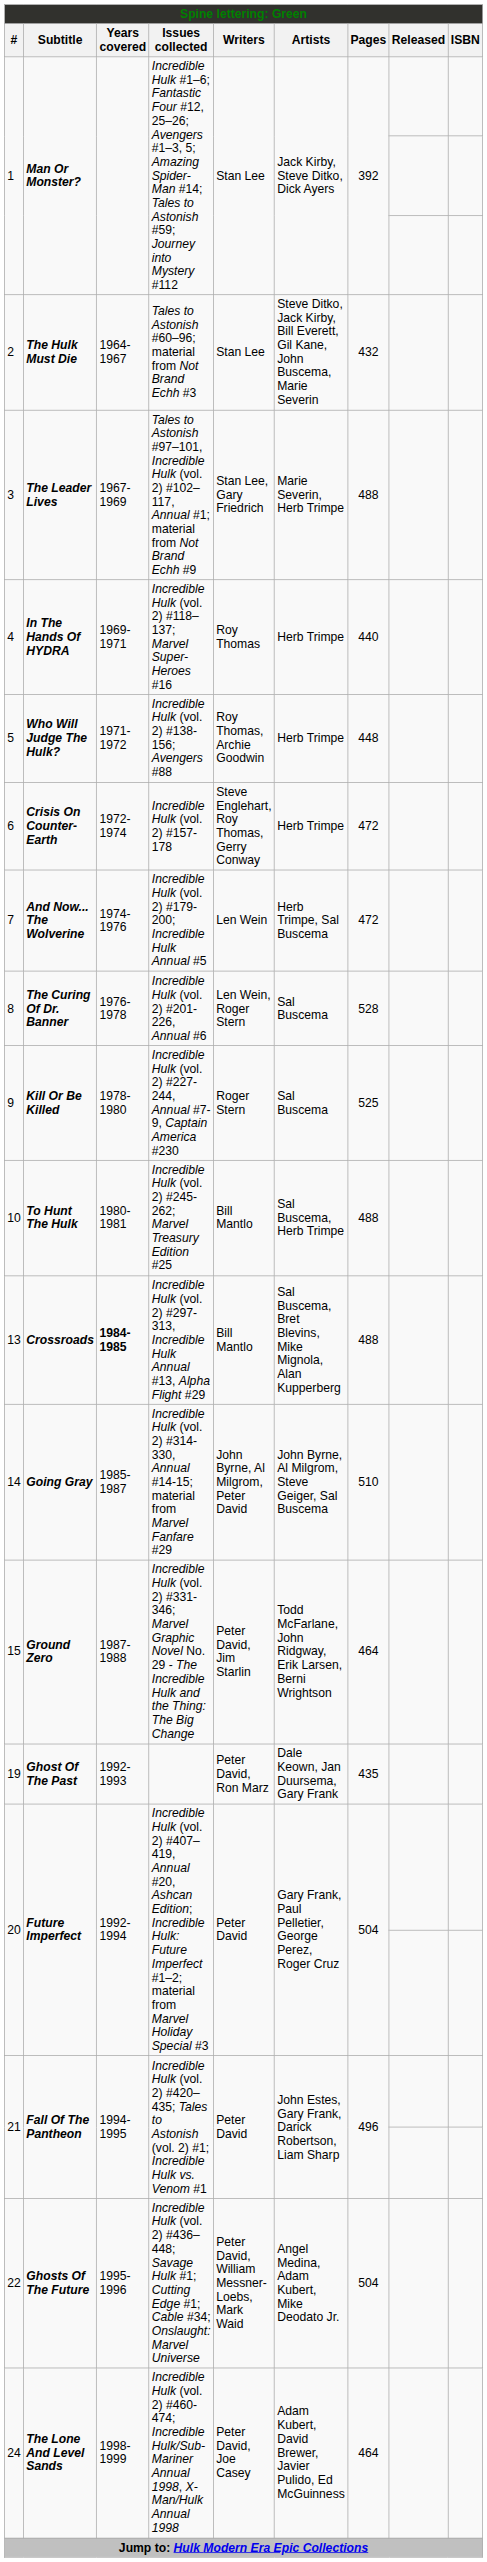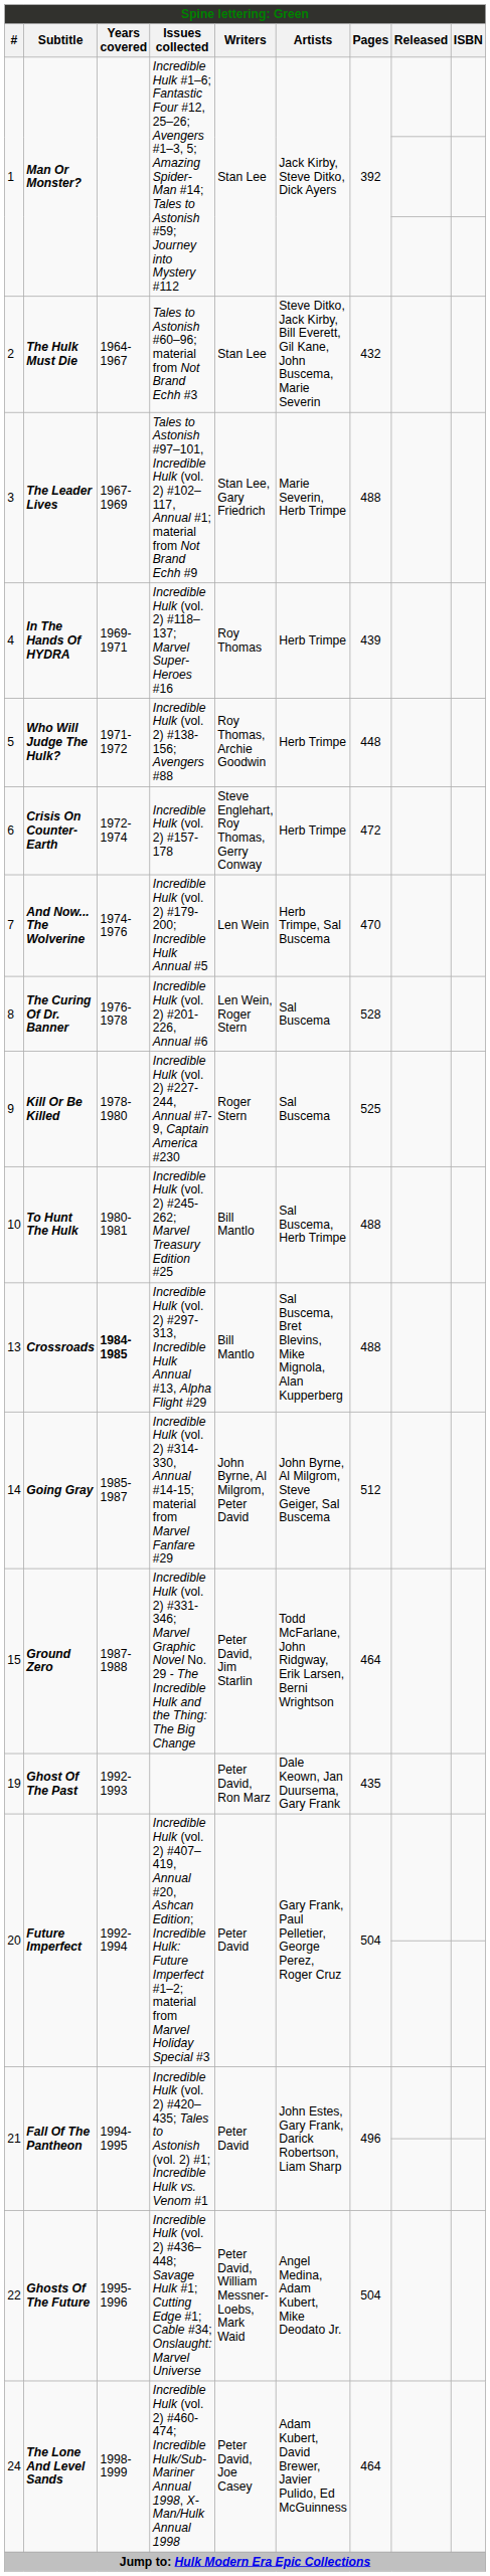 <table class="wikitable sortable" width=98%>
 <tr>
 <th colspan=9 style="background-color: #31312D; color: green;">Spine lettering: Green</th>
 </tr>
 <tr>
 <th class="unsortable">#</th>
 <th class="unsortable">Subtitle</th>
 <th>Years covered</th>
 <th class="unsortable">Issues collected</th>
 <th class="unsortable">Writers</th>
 <th class="unsortable">Artists</th>
 <th class="unsortable">Pages</th>
 <th>Released</th>
 <th class="unsortable">ISBN</th>
 </tr>
 <tr>
 <td rowspan=3>1</td>
 <td rowspan=3><strong><em>Man Or Monster?</em></strong></td>
 <td rowspan=3></td>
 <td rowspan=3><em>Incredible Hulk</em> #1–6; <em>Fantastic Four</em> #12, 25–26; <em>Avengers</em> #1–3, 5; <em>Amazing Spider-Man</em> #14; <em>Tales to Astonish</em> #59; <em>Journey into Mystery</em> #112</td>
 <td rowspan=3>Stan Lee</td>
 <td rowspan=3>Jack Kirby, Steve Ditko, Dick Ayers</td>
 <td style="text-align: center;" rowspan=3>392</td>
 <td></td>
 <td></td>
 </tr>
 <tr>
 <td></td>
 <td></td>
 </tr>
 <tr>
 <td></td>
 <td></td>
 </tr>
 <tr>
 <td>2</td>
 <td><strong><em>The Hulk Must Die</em></strong></td>
 <td>1964-1967</td>
 <td><em>Tales to Astonish</em> #60–96; material from <em>Not Brand Echh</em> #3</td>
 <td>Stan Lee</td>
 <td>Steve Ditko, Jack Kirby, Bill Everett, Gil Kane, John Buscema, Marie Severin</td>
 <td style="text-align: center;">432</td>
 <td></td>
 <td></td>
 </tr>
 <tr>
 <td>3</td>
 <td><strong><em>The Leader Lives</em></strong></td>
 <td>1967-1969</td>
 <td><em>Tales to Astonish</em> #97–101, <em>Incredible Hulk</em> (vol. 2) #102–117, <em>Annual</em> #1; material from <em>Not Brand Echh</em> #9</td>
 <td>Stan Lee, Gary Friedrich</td>
 <td>Marie Severin, Herb Trimpe</td>
 <td style="text-align: center;">488</td>
 <td></td>
 <td></td>
 </tr>
 <tr>
 <td>4</td>
 <td><strong><em>In The Hands Of HYDRA</em></strong></td>
 <td>1969-1971</td>
 <td><em>Incredible Hulk</em> (vol. 2) #118–137; <em>Marvel Super-Heroes</em> #16</td>
 <td>Roy Thomas</td>
 <td>Herb Trimpe</td>
-<td style="text-align: center;">440</td>
+<td style="text-align: center;">439</td>
 <td></td>
 <td></td>
 </tr>
 <tr>
 <td>5</td>
 <td><strong><em>Who Will Judge The Hulk?</em></strong></td>
 <td>1971-1972</td>
 <td><em>Incredible Hulk</em> (vol. 2) #138-156; <em>Avengers</em> #88</td>
 <td>Roy Thomas, Archie Goodwin</td>
 <td>Herb Trimpe</td>
 <td style="text-align: center;">448</td>
 <td></td>
 <td></td>
 </tr>
 <tr>
 <td>6</td>
 <td><strong><em>Crisis On Counter-Earth</em></strong></td>
 <td>1972-1974</td>
 <td><em>Incredible Hulk</em> (vol. 2) #157-178</td>
 <td>Steve Englehart, Roy Thomas, Gerry Conway</td>
 <td>Herb Trimpe</td>
 <td style="text-align: center;">472</td>
 <td></td>
 <td></td>
 </tr>
 <tr>
 <td>7</td>
 <td><strong><em>And Now... The Wolverine</em></strong></td>
 <td>1974-1976</td>
 <td><em>Incredible Hulk</em> (vol. 2) #179-200; <em>Incredible Hulk Annual</em> #5</td>
 <td>Len Wein</td>
 <td>Herb Trimpe, Sal Buscema</td>
-<td style="text-align: center;">472</td>
+<td style="text-align: center;">470</td>
 <td></td>
 <td></td>
 </tr>
 <tr>
 <td>8</td>
 <td><strong><em>The Curing Of Dr. Banner</em></strong></td>
 <td>1976-1978</td>
 <td><em>Incredible Hulk</em> (vol. 2) #201-226, <em>Annual</em> #6</td>
 <td>Len Wein, Roger Stern</td>
 <td>Sal Buscema</td>
 <td style="text-align: center;">528</td>
 <td></td>
 <td></td>
 </tr>
 <tr>
 <td>9</td>
 <td><strong><em>Kill Or Be Killed</em></strong></td>
 <td>1978-1980</td>
 <td><em>Incredible Hulk</em> (vol. 2) #227-244, <em>Annual</em> #7-9, <em>Captain America</em> #230</td>
 <td>Roger Stern</td>
 <td>Sal Buscema</td>
 <td style="text-align: center;">525</td>
 <td></td>
 <td></td>
 </tr>
 <tr>
 <td>10</td>
 <td><strong><em>To Hunt The Hulk</em></strong></td>
 <td>1980-1981</td>
 <td><em>Incredible Hulk</em> (vol. 2) #245-262; <em>Marvel Treasury Edition</em> #25</td>
 <td>Bill Mantlo</td>
 <td>Sal Buscema, Herb Trimpe</td>
 <td style="text-align: center;">488</td>
 <td></td>
 <td></td>
 </tr>
 <tr>
 <td>13</td>
 <td><strong><em>Crossroads</em></strong></td>
 <td><strong>1984-1985</strong></td>
 <td><em>Incredible Hulk</em> (vol. 2) #297-313, <em>Incredible Hulk Annual</em> #13, <em>Alpha Flight</em> #29</td>
 <td>Bill Mantlo</td>
 <td>Sal Buscema, Bret Blevins, Mike Mignola, Alan Kupperberg</td>
 <td style="text-align: center;">488</td>
 <td></td>
 <td></td>
 </tr>
 <tr>
 <td>14</td>
 <td><strong><em>Going Gray</em></strong></td>
 <td>1985-1987</td>
 <td><em>Incredible Hulk</em> (vol. 2) #314-330,  <em>Annual</em> #14-15; material from <em>Marvel Fanfare</em> #29</td>
 <td>John Byrne, Al Milgrom, Peter David</td>
 <td>John Byrne, Al Milgrom, Steve Geiger, Sal Buscema</td>
-<td style="text-align: center;">510</td>
+<td style="text-align: center;">512</td>
 <td></td>
 <td></td>
 </tr>
 <tr>
 <td>15</td>
 <td><strong><em>Ground Zero</em></strong></td>
 <td>1987-1988</td>
 <td><em>Incredible Hulk</em> (vol. 2) #331-346; <em>Marvel Graphic Novel</em> No. 29 - <em>The Incredible Hulk and the Thing: The Big Change</em></td>
 <td>Peter David, Jim Starlin</td>
 <td>Todd McFarlane, John Ridgway, Erik Larsen, Berni Wrightson</td>
 <td style="text-align: center;">464</td>
 <td></td>
 <td></td>
 </tr>
 <tr>
 <td>19</td>
 <td><strong><em>Ghost Of The Past</em></strong></td>
 <td>1992-1993</td>
 <td></td>
 <td>Peter David, Ron Marz</td>
 <td>Dale Keown, Jan Duursema, Gary Frank</td>
 <td style="text-align: center;">435</td>
 <td></td>
 <td></td>
 </tr>
 <tr>
 <td rowspan=2>20</td>
 <td rowspan=2><strong><em>Future Imperfect</em></strong></td>
 <td rowspan=2>1992-1994</td>
 <td rowspan=2><em>Incredible Hulk</em> (vol. 2) #407–419, <em>Annual</em> #20, <em>Ashcan Edition</em>; <em>Incredible Hulk: Future Imperfect</em> #1–2; material from <em>Marvel Holiday Special</em> #3</td>
 <td rowspan=2>Peter David</td>
 <td rowspan=2>Gary Frank, Paul Pelletier, George Perez, Roger Cruz</td>
 <td style="text-align: center;" rowspan=2>504</td>
 <td></td>
 <td></td>
 </tr>
 <tr>
 <td></td>
 <td></td>
 </tr>
 <tr>
 <td rowspan=2>21</td>
 <td rowspan=2><strong><em>Fall Of The Pantheon</em></strong></td>
 <td rowspan=2>1994-1995</td>
 <td rowspan=2><em>Incredible Hulk</em> (vol. 2) #420–435; <em>Tales to Astonish</em> (vol. 2) #1; <em>Incredible Hulk vs. Venom</em> #1</td>
 <td rowspan=2>Peter David</td>
 <td rowspan=2>John Estes, Gary Frank, Darick Robertson, Liam Sharp</td>
 <td style="text-align: center;" rowspan=2>496</td>
 <td></td>
 <td></td>
 </tr>
 <tr>
 <td></td>
 <td></td>
 </tr>
 <tr>
 <td>22</td>
 <td><strong><em>Ghosts Of The Future</em></strong></td>
 <td>1995-1996</td>
 <td><em>Incredible Hulk</em> (vol. 2) #436–448; <em>Savage Hulk</em> #1; <em>Cutting Edge</em> #1; <em>Cable</em> #34; <em>Onslaught: Marvel Universe</em></td>
 <td>Peter David, William Messner-Loebs, Mark Waid</td>
 <td>Angel Medina, Adam Kubert, Mike Deodato Jr.</td>
 <td style="text-align: center;">504</td>
 <td></td>
 <td></td>
 </tr>
 <tr>
 <td>24</td>
 <td><strong><em>The Lone And Level Sands</em></strong></td>
 <td>1998-1999</td>
 <td><em>Incredible Hulk</em> (vol. 2) #460-474; <em>Incredible Hulk/Sub-Mariner Annual 1998</em>, <em>X-Man/Hulk Annual 1998</em></td>
 <td>Peter David, Joe Casey</td>
 <td>Adam Kubert, David Brewer, Javier Pulido, Ed McGuinness</td>
 <td style="text-align: center;">464</td>
 <td></td>
 <td></td>
 </tr>
 <tr>
 <th colspan=9 style="background-color: silver;">Jump to: <a href='#'><em>Hulk</em> <em>Modern Era Epic Collections</em></a></th>
 </tr>
 </table>
